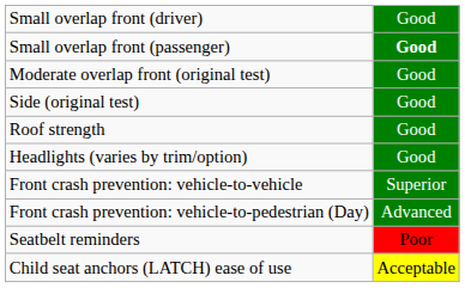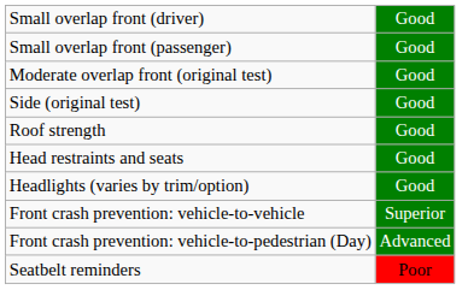 <table class="wikitable">
 <tr>
 <td>Small overlap front (driver)</td>
 <td style="text-align:center;color:white;background:green">Good</td>
 </tr>
 <tr>
 <td>Small overlap front (passenger)</td>
-<td style="text-align:center;color:white;background:green"><strong>Good</strong></td>
+<td style="text-align:center;color:white;background:green">Good</td>
 </tr>
 <tr>
 <td>Moderate overlap front (original test)</td>
 <td style="text-align:center;color:white;background:green">Good</td>
 </tr>
 <tr>
 <td>Side (original test)</td>
 <td style="text-align:center;color:white;background:green">Good</td>
 </tr>
 <tr>
 <td>Roof strength</td>
+<td style="text-align:center;color:white;background:green">Good</td>
+</tr>
+<tr>
+<td>Head restraints and seats</td>
 <td style="text-align:center;color:white;background:green">Good</td>
 </tr>
 <tr>
 <td>Headlights (varies by trim/option)</td>
 <td colspan="1" style="text-align:center;color:white;background:green">Good</td>
 </tr>
 <tr>
 <td>Front crash prevention: vehicle-to-vehicle</td>
 <td style="text-align:center;color:white;background:green">Superior</td>
 </tr>
 <tr>
 <td>Front crash prevention: vehicle-to-pedestrian (Day)</td>
 <td style="text-align:center;color:white;background:green">Advanced</td>
 </tr>
 <tr>
 <td>Seatbelt reminders</td>
 <td style="text-align:center;color:black;background:red">Poor</td>
 </tr>
-<tr>
-<td>Child seat anchors (LATCH) ease of use</td>
-<td style="text-align:center;color:black;background:yellow">Acceptable</td>
-</tr>
 </table>
